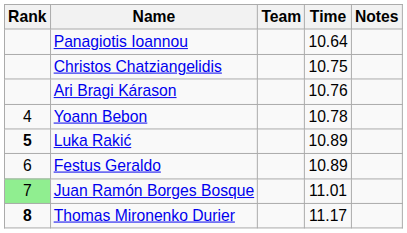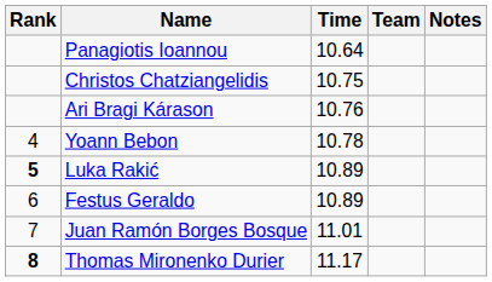 <table class="wikitable sortable" style="text-align:center">
 <tr>
 <th>Rank</th>
 <th>Name</th>
+<th>Time</th>
 <th>Team</th>
-<th>Time</th>
 <th>Notes</th>
 </tr>
 <tr>
 <td></td>
 <td align="left"><a href='#'>Panagiotis Ioannou</a></td>
+<td>10.64</td>
 <td align=left></td>
-<td>10.64</td>
 <td></td>
 </tr>
 <tr>
 <td></td>
 <td align="left"><a href='#'>Christos Chatziangelidis</a></td>
+<td>10.75</td>
 <td align=left></td>
-<td>10.75</td>
 <td></td>
 </tr>
 <tr>
 <td></td>
 <td align="left"><a href='#'>Ari Bragi Kárason</a></td>
+<td>10.76</td>
 <td align=left></td>
-<td>10.76</td>
 <td></td>
 </tr>
 <tr>
 <td>4</td>
 <td align="left"><a href='#'>Yoann Bebon</a></td>
+<td>10.78</td>
 <td align=left></td>
-<td>10.78</td>
 <td></td>
 </tr>
 <tr>
 <td><strong>5</strong></td>
 <td align="left"><a href='#'>Luka Rakić</a></td>
+<td>10.89</td>
 <td align=left></td>
-<td>10.89</td>
 <td></td>
 </tr>
 <tr>
 <td>6</td>
 <td align="left"><a href='#'>Festus Geraldo</a></td>
+<td>10.89</td>
 <td align=left></td>
-<td>10.89</td>
 <td></td>
 </tr>
 <tr>
-<td style="background: lightgreen;">7</td>
+<td>7</td>
 <td align="left"><a href='#'>Juan Ramón Borges Bosque</a></td>
+<td>11.01</td>
 <td align=left></td>
-<td>11.01</td>
 <td></td>
 </tr>
 <tr>
 <td><strong>8</strong></td>
 <td align="left"><a href='#'>Thomas Mironenko Durier</a></td>
+<td>11.17</td>
 <td align=left></td>
-<td>11.17</td>
 <td></td>
 </tr>
 </table>
